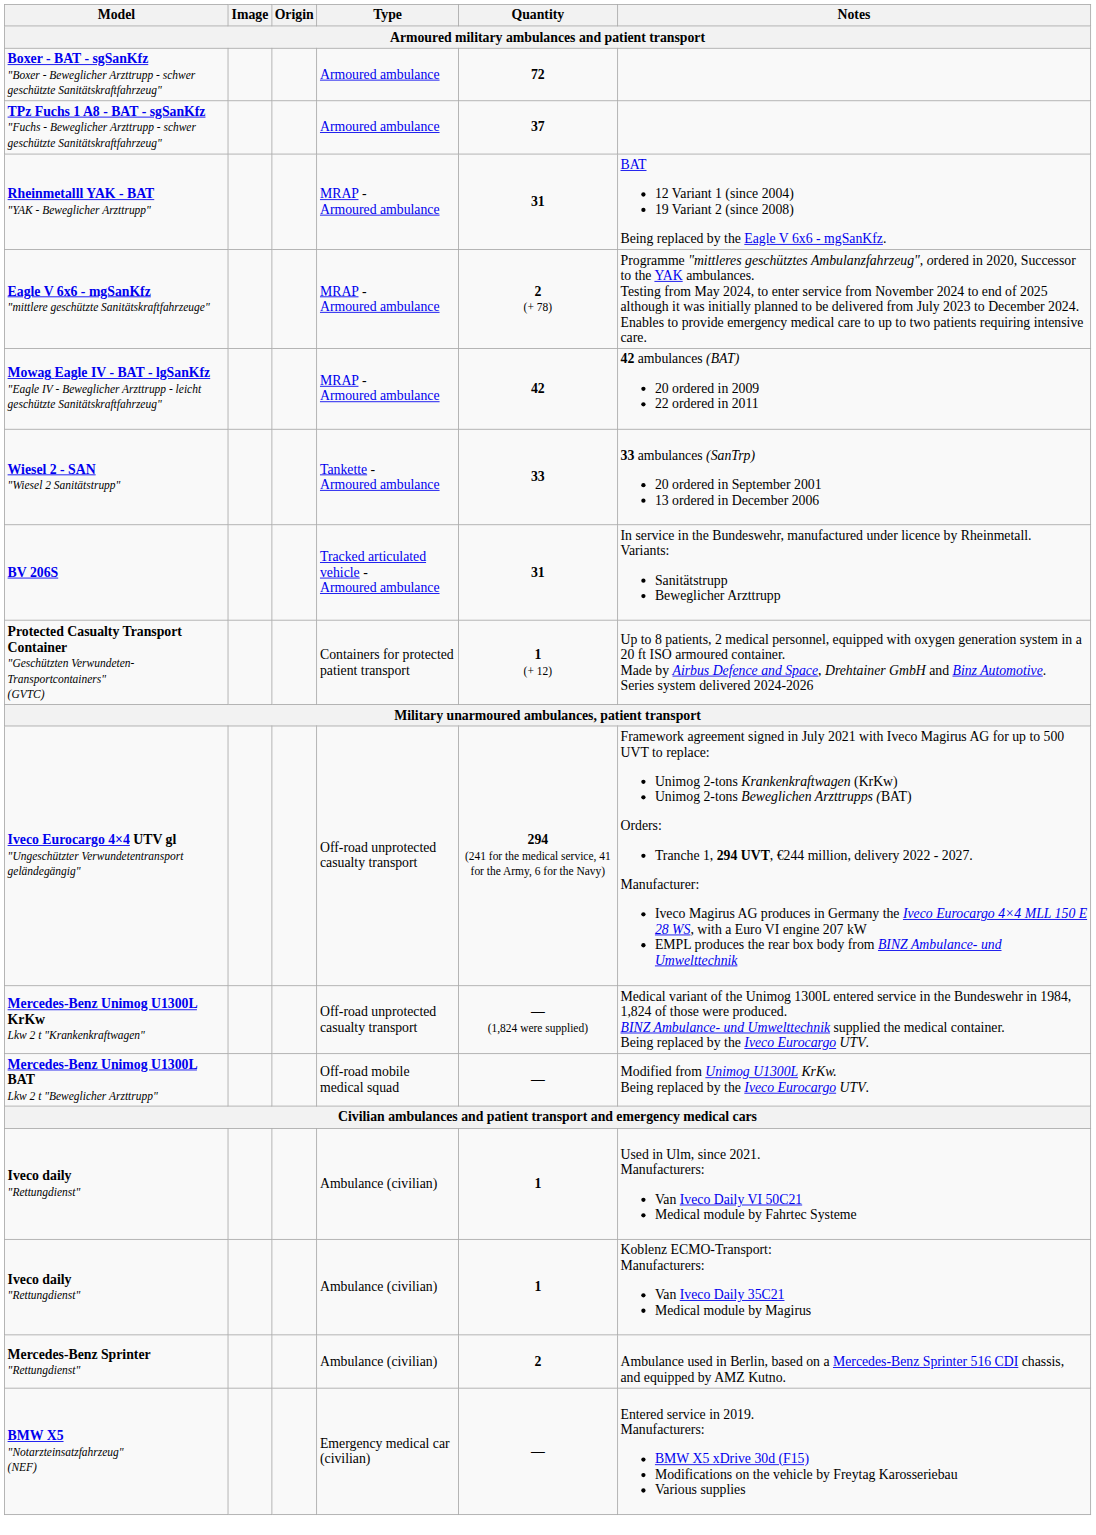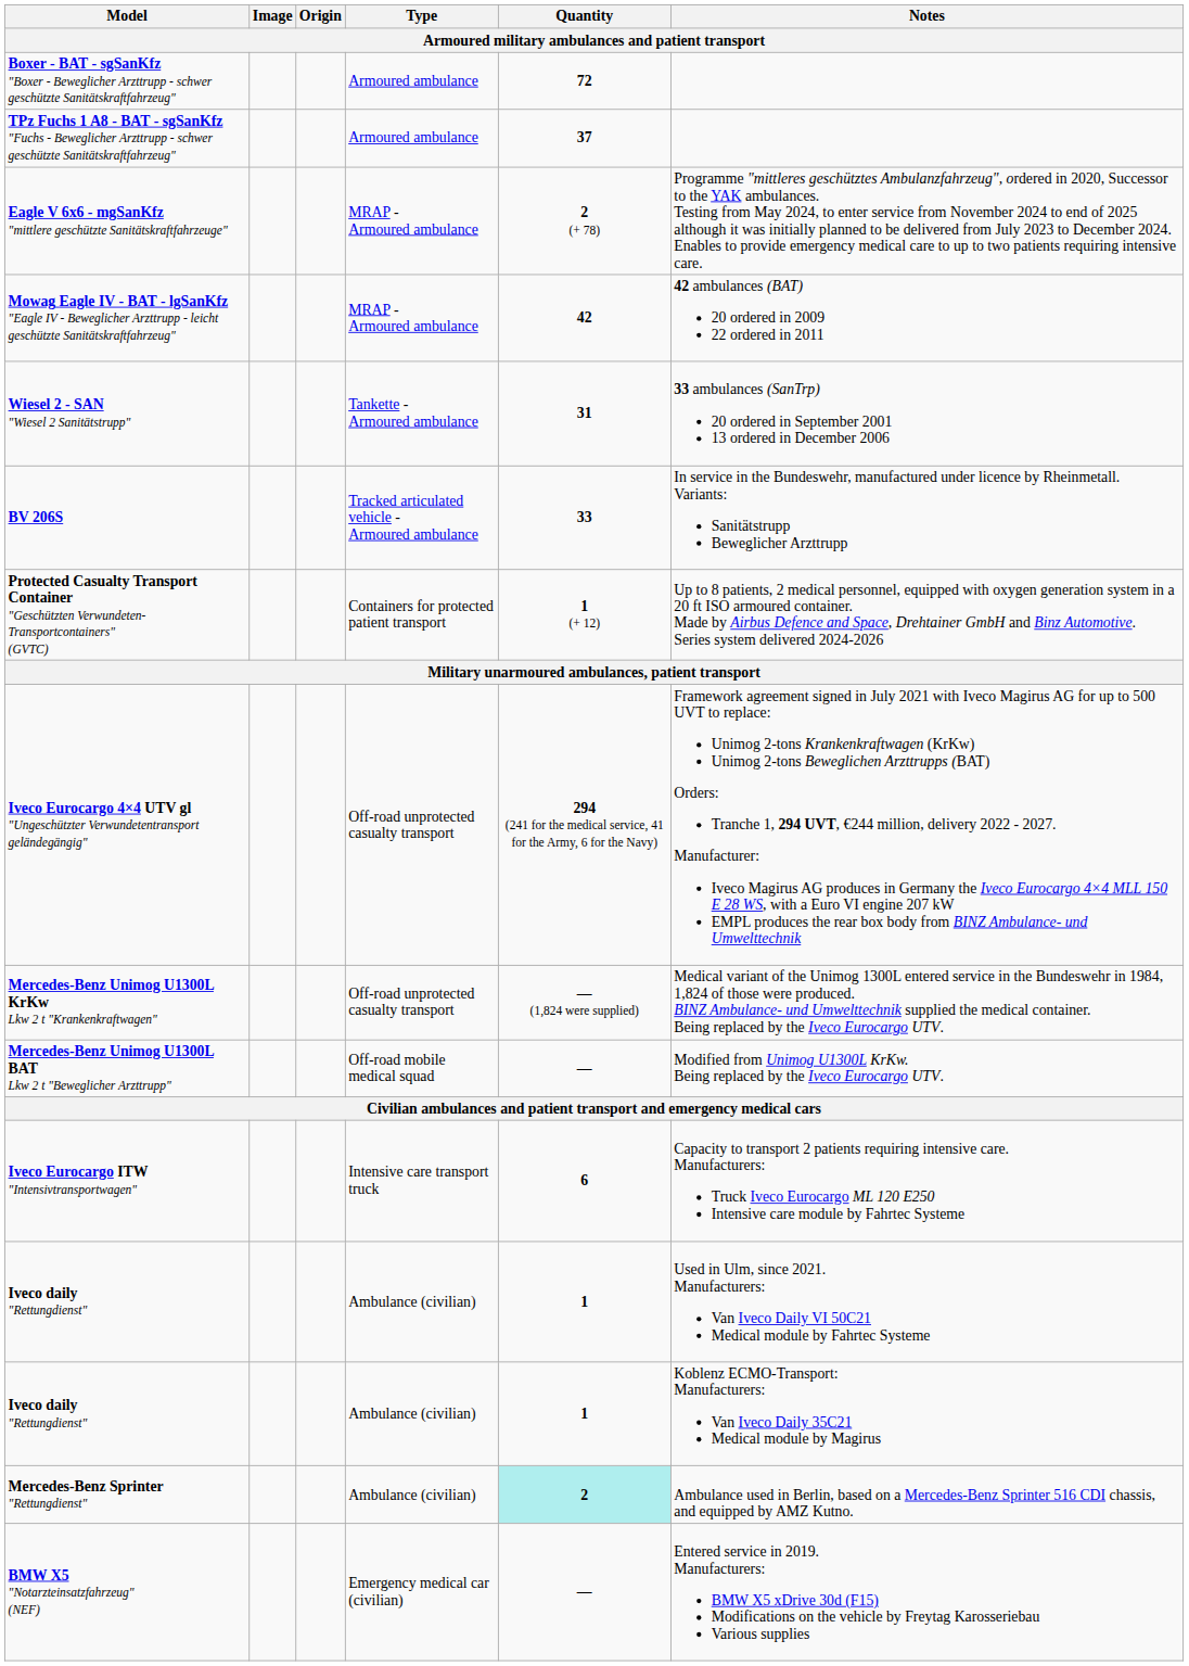 <table class="wikitable" style="width:100%;">
 <tr>
 <th>Model</th>
 <th>Image</th>
 <th>Origin</th>
 <th>Type</th>
 <th>Quantity</th>
 <th>Notes</th>
 </tr>
 <tr>
 <th colspan="6">Armoured military ambulances and patient transport</th>
 </tr>
 <tr>
 <td><a href='#'><strong>Boxer - BAT - sgSanKfz</strong></a><br><em><small>"Boxer - Beweglicher Arzttrupp - schwer geschützte Sanitätskraftfahrzeug"</small></em></td>
 <td></td>
 <td><small></small><br><small></small></td>
 <td><a href='#'>Armoured ambulance</a></td>
 <td style="text-align: center;"><strong>72</strong></td>
 <td></td>
 </tr>
 <tr>
 <td><strong><a href='#'>TPz Fuchs 1 A8 - BAT - sgSanKfz</a></strong><br><em><small>"Fuchs - Beweglicher Arzttrupp - schwer geschützte Sanitätskraftfahrzeug"</small></em></td>
 <td style="text-align: center;"></td>
 <td><small></small></td>
 <td><a href='#'>Armoured ambulance</a></td>
 <td style="text-align: center;"><strong>37</strong></td>
 <td></td>
 </tr>
 <tr>
-<td><strong><a href='#'>Rheinmetalll YAK - BAT</a></strong><br><em><small>"YAK - Beweglicher Arzttrupp"</small></em></td>
-<td></td>
-<td><small></small><br><small></small></td>
-<td><a href='#'>MRAP</a> -<br><a href='#'>Armoured ambulance</a></td>
-<td style="text-align: center;"><strong>31</strong><br></td>
-<td><a href='#'>BAT</a><br><ul><li>12 Variant 1 (since 2004)</li><li>19 Variant 2 (since 2008)</li></ul>Being replaced by the <a href='#'>Eagle V 6x6 - mgSanKfz</a>.</td>
-</tr>
-<tr>
 <td><a href='#'><strong>Eagle V 6x6 - mgSanKfz</strong></a><br><em><small>"mittlere geschützte Sanitätskraftfahrzeuge"</small></em></td>
 <td></td>
 <td><small></small></td>
 <td><a href='#'>MRAP</a> -<br><a href='#'>Armoured ambulance</a></td>
 <td style="text-align: center;"><strong>2</strong><br><small>(+ 78)</small><br></td>
 <td>Programme <em>"mittleres geschütztes Ambulanzfahrzeug", o</em>rdered in 2020, Successor to the <a href='#'>YAK</a> ambulances.<br>Testing from May 2024, to enter service from November 2024 to end of 2025 although it was initially planned to be delivered from July 2023 to December 2024.<br>Enables to provide emergency medical care to up to two patients requiring intensive care.</td>
 </tr>
 <tr>
 <td><a href='#'><strong>Mowag</strong> <strong>Eagle IV - BAT - lgSanKfz</strong></a><br><em><small>"Eagle IV - Beweglicher Arzttrupp - leicht geschützte Sanitätskraftfahrzeug"</small></em></td>
 <td style="text-align: center;"></td>
 <td><small></small><br><small></small></td>
 <td><a href='#'>MRAP</a> -<br><a href='#'>Armoured ambulance</a></td>
 <td style="text-align: center;"><strong>42</strong><br></td>
 <td><strong>42</strong> ambulances <em>(BAT)</em><br><ul><li>20 ordered in 2009</li><li>22 ordered in 2011</li></ul></td>
 </tr>
 <tr>
 <td><a href='#'><strong>Wiesel 2 - SAN</strong></a><br><small><em>"Wiesel 2 Sanitätstrupp"</em></small></td>
 <td></td>
 <td><small></small><br><small></small></td>
 <td><a href='#'>Tankette</a> -<br><a href='#'>Armoured ambulance</a></td>
-<td style="text-align: center;"><strong>33</strong></td>
+<td style="text-align: center;"><strong>31</strong></td>
 <td><br><strong>33</strong> ambulances <em>(SanTrp)</em><ul><li>20 ordered in September 2001</li><li>13 ordered in December 2006</li></ul></td>
 </tr>
 <tr>
 <td><a href='#'><strong>BV 206S</strong></a></td>
 <td style="text-align: center;"></td>
 <td><small></small><br><small></small></td>
 <td><a href='#'>Tracked articulated vehicle</a> -<br><a href='#'>Armoured ambulance</a></td>
-<td style="text-align: center;"><strong>31</strong></td>
+<td style="text-align: center;"><strong>33</strong></td>
 <td>In service in the Bundeswehr, manufactured under licence by Rheinmetall.<br>Variants:<ul><li>Sanitätstrupp</li><li>Beweglicher Arzttrupp</li></ul></td>
 </tr>
 <tr>
 <td><strong>Protected Casualty Transport Container</strong><br><em><small>"Geschützten Verwundeten-Transportcontainers"</small></em><br><em><small>(GVTC)</small></em></td>
 <td style="text-align: center;"></td>
 <td><small></small></td>
 <td>Containers for protected patient transport</td>
 <td style="text-align: center;"><strong>1</strong><br><small>(+ 12)</small></td>
 <td>Up to 8 patients, 2 medical personnel, equipped with oxygen generation system in a 20 ft ISO armoured container.<br>Made by <em><a href='#'>Airbus Defence and Space</a></em>, <em>Drehtainer GmbH</em> and <a href='#'><em>Binz Automotive</em></a>.<br>Series system delivered 2024-2026</td>
 </tr>
 <tr>
 <th colspan="6">Military unarmoured ambulances, patient transport</th>
 </tr>
 <tr>
 <td><strong><a href='#'>Iveco Eurocargo 4×4</a> UTV gl</strong><br><em><small>"Ungeschützter Verwundetentransport geländegängig"</small></em></td>
 <td style="text-align: center;"><br></td>
 <td><small></small><br><small></small></td>
 <td>Off-road unprotected casualty transport</td>
 <td style="text-align: center;"><strong>294</strong><br><small>(241 for the medical service, 41 for the Army, 6 for the Navy)</small><br></td>
 <td>Framework agreement signed in July 2021 with Iveco Magirus AG for up to 500 UVT to replace:<br><ul><li>Unimog 2-tons <em>Krankenkraftwagen</em> (KrKw)</li><li>Unimog 2-tons <em>Beweglichen Arzttrupps (</em>BAT)</li></ul>Orders:<ul><li>Tranche 1, <strong>294 UVT</strong>, €244 million, delivery 2022 - 2027.</li></ul>Manufacturer:<ul><li>Iveco Magirus AG produces in Germany the <em><a href='#'>Iveco Eurocargo 4×4 MLL 150 E 28 WS</a></em>, with a Euro VI engine 207 kW</li><li>EMPL produces the rear box body from <em><a href='#'>BINZ Ambulance- und Umwelttechnik</a></em></li></ul></td>
 </tr>
 <tr>
 <td><strong><a href='#'>Mercedes-Benz Unimog U1300L</a> KrKw</strong><br><em><small>Lkw 2 t "Krankenkraftwagen"</small></em></td>
 <td></td>
 <td><small></small></td>
 <td>Off-road unprotected casualty transport</td>
 <td style="text-align: center;"><strong>—</strong><br><small>(1,824 were supplied)</small></td>
 <td>Medical variant of the Unimog 1300L entered service in the Bundeswehr in 1984, 1,824 of those were produced.<br><em><a href='#'>BINZ Ambulance- und Umwelttechnik</a></em> supplied the medical container.<br>Being replaced by the <em><a href='#'>Iveco Eurocargo</a> UTV</em>.</td>
 </tr>
 <tr>
 <td><strong><a href='#'>Mercedes-Benz Unimog U1300L</a> BAT</strong><br><em><small>Lkw 2 t "Beweglicher Arzttrupp"</small></em></td>
 <td style="text-align: center;"></td>
 <td><small></small></td>
 <td>Off-road mobile medical squad</td>
 <td style="text-align: center;"><strong>—</strong></td>
 <td>Modified from <em><a href='#'>Unimog U1300L</a> KrKw.</em><br>Being replaced by the <em><a href='#'>Iveco Eurocargo</a> UTV</em>.</td>
 </tr>
 <tr>
 <th colspan="6">Civilian ambulances and patient transport and emergency medical cars</th>
 </tr>
 <tr>
+<td><strong><a href='#'>Iveco Eurocargo</a> ITW</strong><br><em><small>"Intensivtransportwagen"</small></em></td>
+<td></td>
+<td><small></small></td>
+<td>Intensive care transport truck</td>
+<td style="text-align: center;"><strong>6</strong></td>
+<td><br>Capacity to transport 2 patients requiring intensive care.<br>Manufacturers:<ul><li>Truck <a href='#'>Iveco Eurocargo</a> <em>ML 120 E250</em></li><li>Intensive care module by Fahrtec Systeme</li></ul></td>
+</tr>
+<tr>
 <td><strong>Iveco daily</strong><br><em><small>"Rettungdienst"</small></em></td>
 <td style="text-align: center;"></td>
 <td><small></small></td>
 <td>Ambulance (civilian)</td>
 <td style="text-align: center;"><strong>1</strong></td>
 <td><br>Used in Ulm, since 2021.<br>Manufacturers:<ul><li>Van <a href='#'>Iveco Daily VI 50C21</a></li><li>Medical module by Fahrtec Systeme</li></ul></td>
 </tr>
 <tr>
 <td><strong>Iveco daily</strong><br><em><small>"Rettungdienst"</small></em></td>
 <td style="text-align: center;"></td>
 <td><small></small></td>
 <td>Ambulance (civilian)</td>
 <td style="text-align: center;"><strong>1</strong></td>
 <td>Koblenz ECMO-Transport:<br>Manufacturers:<ul><li>Van <a href='#'>Iveco Daily 35C21</a></li><li>Medical module by Magirus</li></ul></td>
 </tr>
 <tr>
 <td><strong>Mercedes-Benz Sprinter</strong><br><em><small>"Rettungdienst"</small></em></td>
 <td style="text-align: center;"></td>
 <td><small></small></td>
 <td>Ambulance (civilian)</td>
-<td style="text-align: center;"><strong>2</strong></td>
+<td style="background: paleturquoise; text-align: center;"><strong>2</strong></td>
 <td><br>Ambulance used in Berlin, based on a <a href='#'>Mercedes-Benz Sprinter 516 CDI</a> chassis, and equipped by AMZ Kutno.</td>
 </tr>
 <tr>
 <td><strong><a href='#'>BMW X5</a></strong><br><em><small>"Notarzteinsatzfahrzeug"</small></em><br><em><small>(NEF)</small></em></td>
 <td style="text-align: center;"></td>
 <td><small></small></td>
 <td>Emergency medical car (civilian)</td>
 <td style="text-align: center;"><strong>—</strong></td>
 <td><br>Entered service in 2019.<br>Manufacturers:<ul><li><a href='#'>BMW X5 xDrive 30d (F15)</a></li><li>Modifications on the vehicle by Freytag Karosseriebau</li><li>Various supplies</li></ul></td>
 </tr>
 </table>
